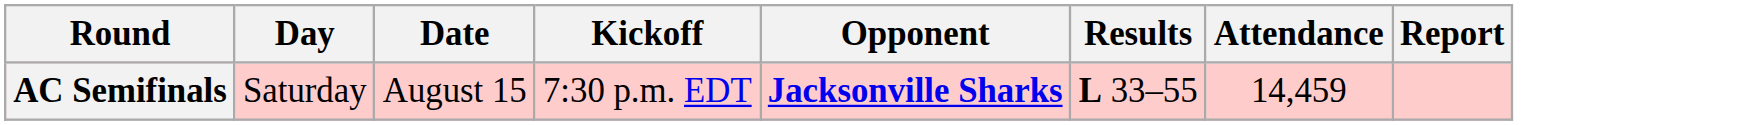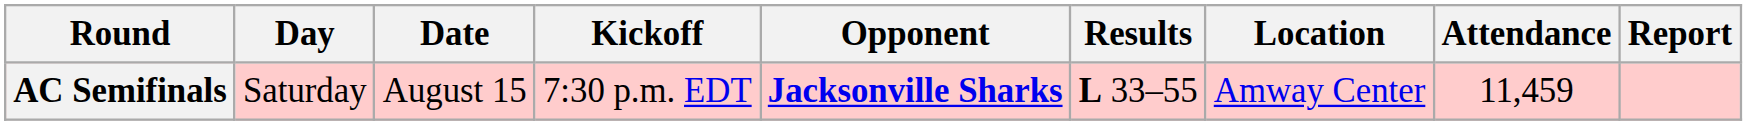 <table class="wikitable" style="font-size: 95%;">
 <tr>
 <th>Round</th>
 <th>Day</th>
 <th>Date</th>
 <th>Kickoff</th>
 <th>Opponent</th>
 <th>Results</th>
+<th>Location</th>
 <th>Attendance</th>
 <th>Report</th>
 </tr>
 <tr style=background:#ffcccc>
 <th align="center">AC Semifinals</th>
 <td align="center">Saturday</td>
 <td align="center">August 15</td>
 <td align="center">7:30 p.m. <a href='#'>EDT</a></td>
 <td align="center"><strong><a href='#'>Jacksonville Sharks</a></strong></td>
 <td align="center"><strong>L</strong> 33–55</td>
-<td align="center">14,459</td>
+<td align="center"><a href='#'>Amway Center</a></td>
+<td align="center">11,459</td>
 <td align="center"></td>
 </tr>
 </table>
